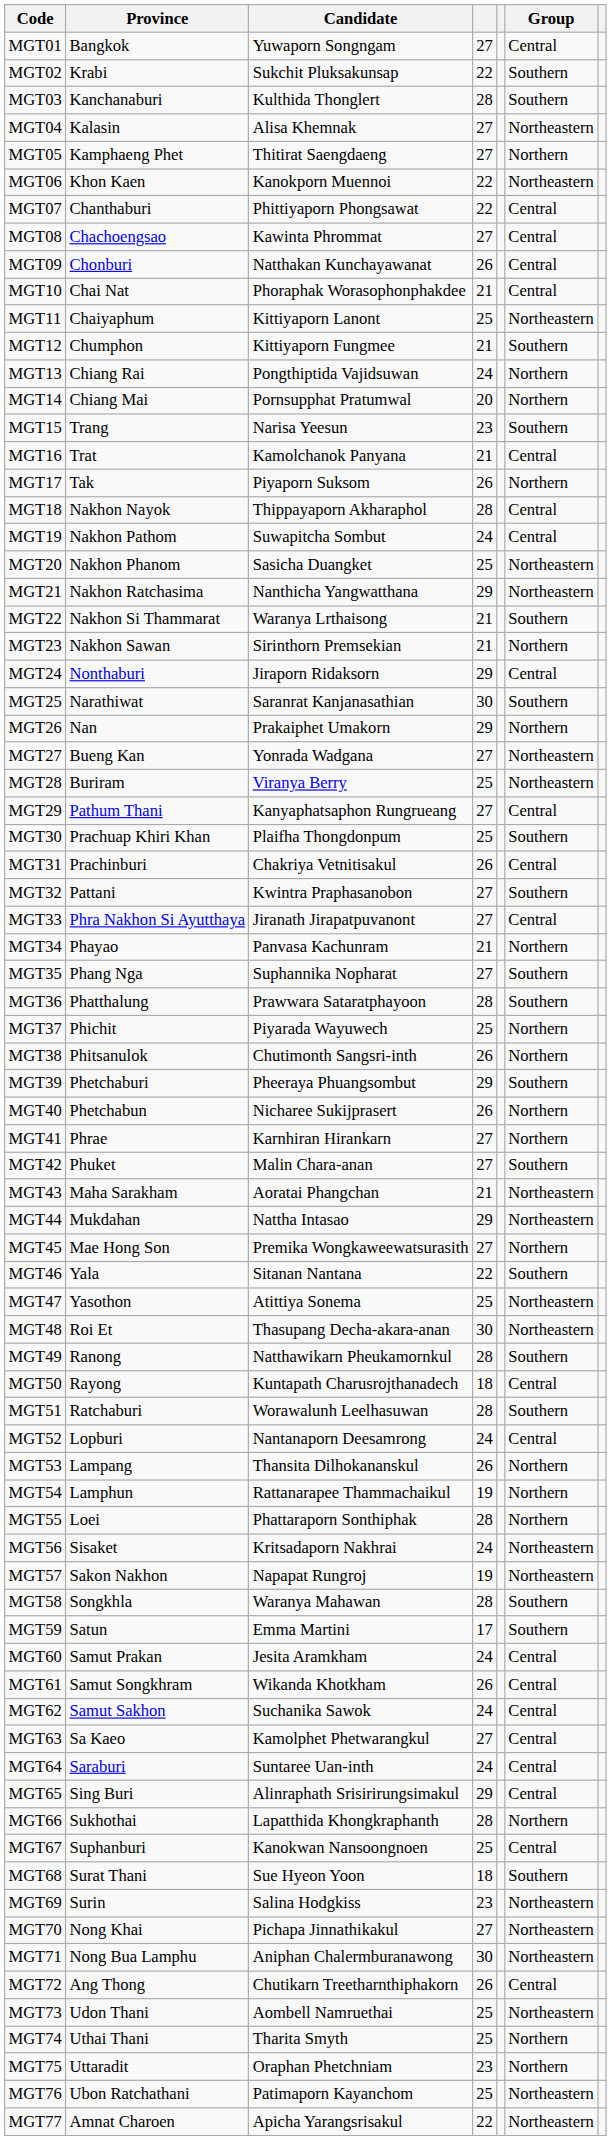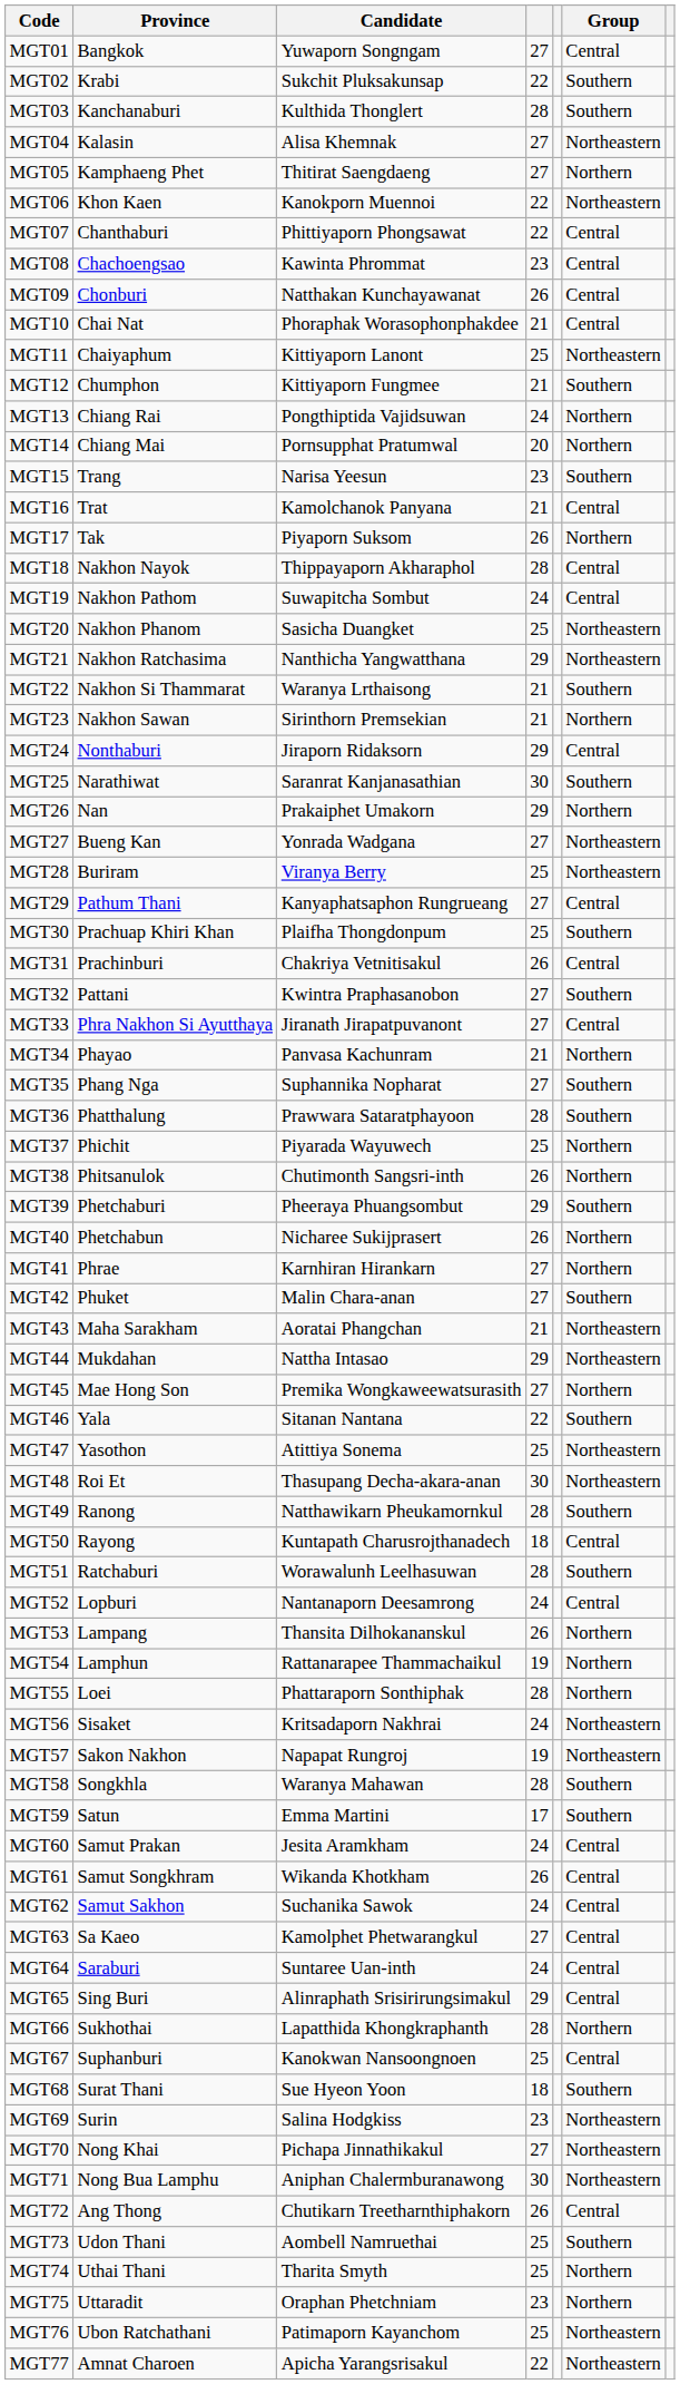 <table class="wikitable sortable defaultcenter col2left col2left col3left col6left" style="font-size: 90%;">
 <tr>
 <th><span><strong>Code</strong></span></th>
 <th class=unsortable><span>Province</span></th>
 <th class=unsortable><span>Candidate</span></th>
 <th><span></span></th>
 <th><span></span></th>
 <th><span>Group</span></th>
 <th><span></span></th>
 </tr>
 <tr>
 <td>MGT01</td>
 <td>Bangkok</td>
 <td>Yuwaporn Songngam</td>
 <td>27</td>
 <td></td>
 <td>Central</td>
 <td></td>
 </tr>
 <tr>
 <td>MGT02</td>
 <td>Krabi</td>
 <td>Sukchit Pluksakunsap</td>
 <td>22</td>
 <td></td>
 <td>Southern</td>
 <td></td>
 </tr>
 <tr>
 <td>MGT03</td>
 <td>Kanchanaburi</td>
 <td>Kulthida Thonglert</td>
 <td>28</td>
 <td></td>
 <td>Southern</td>
 <td></td>
 </tr>
 <tr>
 <td>MGT04</td>
 <td>Kalasin</td>
 <td>Alisa Khemnak</td>
 <td>27</td>
 <td></td>
 <td>Northeastern</td>
 <td></td>
 </tr>
 <tr>
 <td>MGT05</td>
 <td>Kamphaeng Phet</td>
 <td>Thitirat Saengdaeng</td>
 <td>27</td>
 <td></td>
 <td>Northern</td>
 <td></td>
 </tr>
 <tr>
 <td>MGT06</td>
 <td>Khon Kaen</td>
 <td>Kanokporn Muennoi</td>
 <td>22</td>
 <td></td>
 <td>Northeastern</td>
 <td></td>
 </tr>
 <tr>
 <td>MGT07</td>
 <td>Chanthaburi</td>
 <td>Phittiyaporn Phongsawat</td>
 <td>22</td>
 <td></td>
 <td>Central</td>
 <td></td>
 </tr>
 <tr>
 <td>MGT08</td>
 <td><a href='#'>Chachoengsao</a></td>
 <td>Kawinta Phrommat</td>
-<td>27</td>
+<td>23</td>
 <td></td>
 <td>Central</td>
 <td></td>
 </tr>
 <tr>
 <td>MGT09</td>
 <td><a href='#'>Chonburi</a></td>
 <td>Natthakan Kunchayawanat</td>
 <td>26</td>
 <td></td>
 <td>Central</td>
 <td></td>
 </tr>
 <tr>
 <td>MGT10</td>
 <td>Chai Nat</td>
 <td>Phoraphak Worasophonphakdee</td>
 <td>21</td>
 <td></td>
 <td>Central</td>
 <td></td>
 </tr>
 <tr>
 <td>MGT11</td>
 <td>Chaiyaphum</td>
 <td>Kittiyaporn Lanont</td>
 <td>25</td>
 <td></td>
 <td>Northeastern</td>
 <td></td>
 </tr>
 <tr>
 <td>MGT12</td>
 <td>Chumphon</td>
 <td>Kittiyaporn Fungmee</td>
 <td>21</td>
 <td></td>
 <td>Southern</td>
 <td></td>
 </tr>
 <tr>
 <td>MGT13</td>
 <td>Chiang Rai</td>
 <td>Pongthiptida Vajidsuwan</td>
 <td>24</td>
 <td></td>
 <td>Northern</td>
 <td></td>
 </tr>
 <tr>
 <td>MGT14</td>
 <td>Chiang Mai</td>
 <td>Pornsupphat Pratumwal</td>
 <td>20</td>
 <td></td>
 <td>Northern</td>
 <td></td>
 </tr>
 <tr>
 <td>MGT15</td>
 <td>Trang</td>
 <td>Narisa Yeesun</td>
 <td>23</td>
 <td></td>
 <td>Southern</td>
 <td></td>
 </tr>
 <tr>
 <td>MGT16</td>
 <td>Trat</td>
 <td>Kamolchanok Panyana</td>
 <td>21</td>
 <td></td>
 <td>Central</td>
 <td></td>
 </tr>
 <tr>
 <td>MGT17</td>
 <td>Tak</td>
 <td>Piyaporn Suksom</td>
 <td>26</td>
 <td></td>
 <td>Northern</td>
 <td></td>
 </tr>
 <tr>
 <td>MGT18</td>
 <td>Nakhon Nayok</td>
 <td>Thippayaporn Akharaphol</td>
 <td>28</td>
 <td></td>
 <td>Central</td>
 <td></td>
 </tr>
 <tr>
 <td>MGT19</td>
 <td>Nakhon Pathom</td>
 <td>Suwapitcha Sombut</td>
 <td>24</td>
 <td></td>
 <td>Central</td>
 <td></td>
 </tr>
 <tr>
 <td>MGT20</td>
 <td>Nakhon Phanom</td>
 <td>Sasicha Duangket</td>
 <td>25</td>
 <td></td>
 <td>Northeastern</td>
 <td></td>
 </tr>
 <tr>
 <td>MGT21</td>
 <td>Nakhon Ratchasima</td>
 <td>Nanthicha Yangwatthana</td>
 <td>29</td>
 <td></td>
 <td>Northeastern</td>
 <td></td>
 </tr>
 <tr>
 <td>MGT22</td>
 <td>Nakhon Si Thammarat</td>
 <td>Waranya Lrthaisong</td>
 <td>21</td>
 <td></td>
 <td>Southern</td>
 <td></td>
 </tr>
 <tr>
 <td>MGT23</td>
 <td>Nakhon Sawan</td>
 <td>Sirinthorn Premsekian</td>
 <td>21</td>
 <td></td>
 <td>Northern</td>
 <td></td>
 </tr>
 <tr>
 <td>MGT24</td>
 <td><a href='#'>Nonthaburi</a></td>
 <td>Jiraporn Ridaksorn</td>
 <td>29</td>
 <td></td>
 <td>Central</td>
 <td></td>
 </tr>
 <tr>
 <td>MGT25</td>
 <td>Narathiwat</td>
 <td>Saranrat Kanjanasathian</td>
 <td>30</td>
 <td></td>
 <td>Southern</td>
 <td></td>
 </tr>
 <tr>
 <td>MGT26</td>
 <td>Nan</td>
 <td>Prakaiphet Umakorn</td>
 <td>29</td>
 <td></td>
 <td>Northern</td>
 <td></td>
 </tr>
 <tr>
 <td>MGT27</td>
 <td>Bueng Kan</td>
 <td>Yonrada Wadgana</td>
 <td>27</td>
 <td></td>
 <td>Northeastern</td>
 <td></td>
 </tr>
 <tr>
 <td>MGT28</td>
 <td>Buriram</td>
 <td><a href='#'>Viranya Berry</a></td>
 <td>25</td>
 <td></td>
 <td>Northeastern</td>
 <td></td>
 </tr>
 <tr>
 <td>MGT29</td>
 <td><a href='#'>Pathum Thani</a></td>
 <td>Kanyaphatsaphon Rungrueang</td>
 <td>27</td>
 <td></td>
 <td>Central</td>
 <td></td>
 </tr>
 <tr>
 <td>MGT30</td>
 <td>Prachuap Khiri Khan</td>
 <td>Plaifha Thongdonpum</td>
 <td>25</td>
 <td></td>
 <td>Southern</td>
 <td></td>
 </tr>
 <tr>
 <td>MGT31</td>
 <td>Prachinburi</td>
 <td>Chakriya Vetnitisakul</td>
 <td>26</td>
 <td></td>
 <td>Central</td>
 <td></td>
 </tr>
 <tr>
 <td>MGT32</td>
 <td>Pattani</td>
 <td>Kwintra Praphasanobon</td>
 <td>27</td>
 <td></td>
 <td>Southern</td>
 <td></td>
 </tr>
 <tr>
 <td>MGT33</td>
 <td><a href='#'>Phra Nakhon Si Ayutthaya</a></td>
 <td>Jiranath Jirapatpuvanont</td>
 <td>27</td>
 <td></td>
 <td>Central</td>
 <td></td>
 </tr>
 <tr>
 <td>MGT34</td>
 <td>Phayao</td>
 <td>Panvasa Kachunram</td>
 <td>21</td>
 <td></td>
 <td>Northern</td>
 <td></td>
 </tr>
 <tr>
 <td>MGT35</td>
 <td>Phang Nga</td>
 <td>Suphannika Nopharat</td>
 <td>27</td>
 <td></td>
 <td>Southern</td>
 <td></td>
 </tr>
 <tr>
 <td>MGT36</td>
 <td>Phatthalung</td>
 <td>Prawwara Sataratphayoon</td>
 <td>28</td>
 <td></td>
 <td>Southern</td>
 <td></td>
 </tr>
 <tr>
 <td>MGT37</td>
 <td>Phichit</td>
 <td>Piyarada Wayuwech</td>
 <td>25</td>
 <td></td>
 <td>Northern</td>
 <td></td>
 </tr>
 <tr>
 <td>MGT38</td>
 <td>Phitsanulok</td>
 <td>Chutimonth Sangsri-inth</td>
 <td>26</td>
 <td></td>
 <td>Northern</td>
 <td></td>
 </tr>
 <tr>
 <td>MGT39</td>
 <td>Phetchaburi</td>
 <td>Pheeraya Phuangsombut</td>
 <td>29</td>
 <td></td>
 <td>Southern</td>
 <td></td>
 </tr>
 <tr>
 <td>MGT40</td>
 <td>Phetchabun</td>
 <td>Nicharee Sukijprasert</td>
 <td>26</td>
 <td></td>
 <td>Northern</td>
 <td></td>
 </tr>
 <tr>
 <td>MGT41</td>
 <td>Phrae</td>
 <td>Karnhiran Hirankarn</td>
 <td>27</td>
 <td></td>
 <td>Northern</td>
 <td></td>
 </tr>
 <tr>
 <td>MGT42</td>
 <td>Phuket</td>
 <td>Malin Chara-anan</td>
 <td>27</td>
 <td></td>
 <td>Southern</td>
 <td></td>
 </tr>
 <tr>
 <td>MGT43</td>
 <td>Maha Sarakham</td>
 <td>Aoratai Phangchan</td>
 <td>21</td>
 <td></td>
 <td>Northeastern</td>
 <td></td>
 </tr>
 <tr>
 <td>MGT44</td>
 <td>Mukdahan</td>
 <td>Nattha Intasao</td>
 <td>29</td>
 <td></td>
 <td>Northeastern</td>
 <td></td>
 </tr>
 <tr>
 <td>MGT45</td>
 <td>Mae Hong Son</td>
 <td>Premika Wongkaweewatsurasith</td>
 <td>27</td>
 <td></td>
 <td>Northern</td>
 <td></td>
 </tr>
 <tr>
 <td>MGT46</td>
 <td>Yala</td>
 <td>Sitanan Nantana</td>
 <td>22</td>
 <td></td>
 <td>Southern</td>
 <td></td>
 </tr>
 <tr>
 <td>MGT47</td>
 <td>Yasothon</td>
 <td>Atittiya Sonema</td>
 <td>25</td>
 <td></td>
 <td>Northeastern</td>
 <td></td>
 </tr>
 <tr>
 <td>MGT48</td>
 <td>Roi Et</td>
 <td>Thasupang Decha-akara-anan</td>
 <td>30</td>
 <td></td>
 <td>Northeastern</td>
 <td></td>
 </tr>
 <tr>
 <td>MGT49</td>
 <td>Ranong</td>
 <td>Natthawikarn Pheukamornkul</td>
 <td>28</td>
 <td></td>
 <td>Southern</td>
 <td></td>
 </tr>
 <tr>
 <td>MGT50</td>
 <td>Rayong</td>
 <td>Kuntapath Charusrojthanadech</td>
 <td>18</td>
 <td></td>
 <td>Central</td>
 <td></td>
 </tr>
 <tr>
 <td>MGT51</td>
 <td>Ratchaburi</td>
 <td>Worawalunh Leelhasuwan</td>
 <td>28</td>
 <td></td>
 <td>Southern</td>
 <td></td>
 </tr>
 <tr>
 <td>MGT52</td>
 <td>Lopburi</td>
 <td>Nantanaporn Deesamrong</td>
 <td>24</td>
 <td></td>
 <td>Central</td>
 <td></td>
 </tr>
 <tr>
 <td>MGT53</td>
 <td>Lampang</td>
 <td>Thansita Dilhokananskul</td>
 <td>26</td>
 <td></td>
 <td>Northern</td>
 <td></td>
 </tr>
 <tr>
 <td>MGT54</td>
 <td>Lamphun</td>
 <td>Rattanarapee Thammachaikul</td>
 <td>19</td>
 <td></td>
 <td>Northern</td>
 <td></td>
 </tr>
 <tr>
 <td>MGT55</td>
 <td>Loei</td>
 <td>Phattaraporn Sonthiphak</td>
 <td>28</td>
 <td></td>
 <td>Northern</td>
 <td></td>
 </tr>
 <tr>
 <td>MGT56</td>
 <td>Sisaket</td>
 <td>Kritsadaporn Nakhrai</td>
 <td>24</td>
 <td></td>
 <td>Northeastern</td>
 <td></td>
 </tr>
 <tr>
 <td>MGT57</td>
 <td>Sakon Nakhon</td>
 <td>Napapat Rungroj</td>
 <td>19</td>
 <td></td>
 <td>Northeastern</td>
 <td></td>
 </tr>
 <tr>
 <td>MGT58</td>
 <td>Songkhla</td>
 <td>Waranya Mahawan</td>
 <td>28</td>
 <td></td>
 <td>Southern</td>
 <td></td>
 </tr>
 <tr>
 <td>MGT59</td>
 <td>Satun</td>
 <td>Emma Martini</td>
 <td>17</td>
 <td></td>
 <td>Southern</td>
 <td></td>
 </tr>
 <tr>
 <td>MGT60</td>
 <td>Samut Prakan</td>
 <td>Jesita Aramkham</td>
 <td>24</td>
 <td></td>
 <td>Central</td>
 <td></td>
 </tr>
 <tr>
 <td>MGT61</td>
 <td>Samut Songkhram</td>
 <td>Wikanda Khotkham</td>
 <td>26</td>
 <td></td>
 <td>Central</td>
 <td></td>
 </tr>
 <tr>
 <td>MGT62</td>
 <td><a href='#'>Samut Sakhon</a></td>
 <td>Suchanika Sawok</td>
 <td>24</td>
 <td></td>
 <td>Central</td>
 <td></td>
 </tr>
 <tr>
 <td>MGT63</td>
 <td>Sa Kaeo</td>
 <td>Kamolphet Phetwarangkul</td>
 <td>27</td>
 <td></td>
 <td>Central</td>
 <td></td>
 </tr>
 <tr>
 <td>MGT64</td>
 <td><a href='#'>Saraburi</a></td>
 <td>Suntaree Uan-inth</td>
 <td>24</td>
 <td></td>
 <td>Central</td>
 <td></td>
 </tr>
 <tr>
 <td>MGT65</td>
 <td>Sing Buri</td>
 <td>Alinraphath Srisirirungsimakul</td>
 <td>29</td>
 <td></td>
 <td>Central</td>
 <td></td>
 </tr>
 <tr>
 <td>MGT66</td>
 <td>Sukhothai</td>
 <td>Lapatthida Khongkraphanth</td>
 <td>28</td>
 <td></td>
 <td>Northern</td>
 <td></td>
 </tr>
 <tr>
 <td>MGT67</td>
 <td>Suphanburi</td>
 <td>Kanokwan Nansoongnoen</td>
 <td>25</td>
 <td></td>
 <td>Central</td>
 <td></td>
 </tr>
 <tr>
 <td>MGT68</td>
 <td>Surat Thani</td>
 <td>Sue Hyeon Yoon</td>
 <td>18</td>
 <td></td>
 <td>Southern</td>
 <td></td>
 </tr>
 <tr>
 <td>MGT69</td>
 <td>Surin</td>
 <td>Salina Hodgkiss</td>
 <td>23</td>
 <td></td>
 <td>Northeastern</td>
 <td></td>
 </tr>
 <tr>
 <td>MGT70</td>
 <td>Nong Khai</td>
 <td>Pichapa Jinnathikakul</td>
 <td>27</td>
 <td></td>
 <td>Northeastern</td>
 <td></td>
 </tr>
 <tr>
 <td>MGT71</td>
 <td>Nong Bua Lamphu</td>
 <td>Aniphan Chalermburanawong</td>
 <td>30</td>
 <td></td>
 <td>Northeastern</td>
 <td></td>
 </tr>
 <tr>
 <td>MGT72</td>
 <td>Ang Thong</td>
 <td>Chutikarn Treetharnthiphakorn</td>
 <td>26</td>
 <td></td>
 <td>Central</td>
 <td></td>
 </tr>
 <tr>
 <td>MGT73</td>
 <td>Udon Thani</td>
 <td>Aombell Namruethai</td>
 <td>25</td>
 <td></td>
-<td>Northeastern</td>
+<td>Southern</td>
 <td></td>
 </tr>
 <tr>
 <td>MGT74</td>
 <td>Uthai Thani</td>
 <td>Tharita Smyth</td>
 <td>25</td>
 <td></td>
 <td>Northern</td>
 <td></td>
 </tr>
 <tr>
 <td>MGT75</td>
 <td>Uttaradit</td>
 <td>Oraphan Phetchniam</td>
 <td>23</td>
 <td></td>
 <td>Northern</td>
 <td></td>
 </tr>
 <tr>
 <td>MGT76</td>
 <td>Ubon Ratchathani</td>
 <td>Patimaporn Kayanchom</td>
 <td>25</td>
 <td></td>
 <td>Northeastern</td>
 <td></td>
 </tr>
 <tr>
 <td>MGT77</td>
 <td>Amnat Charoen</td>
 <td>Apicha Yarangsrisakul</td>
 <td>22</td>
 <td></td>
 <td>Northeastern</td>
 <td></td>
 </tr>
 </table>
